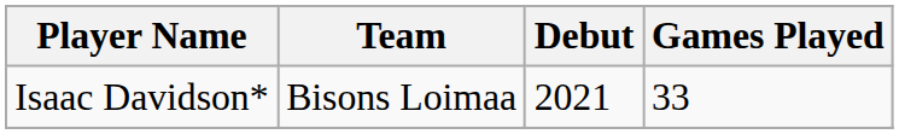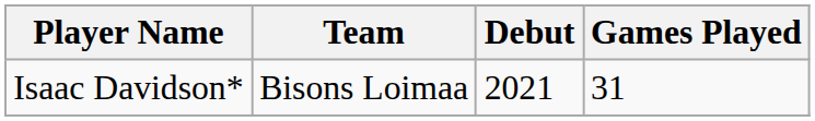 <table class="wikitable">
 <tr>
 <th>Player Name</th>
 <th>Team</th>
 <th>Debut</th>
 <th>Games Played</th>
 </tr>
 <tr>
 <td>Isaac Davidson*</td>
 <td>Bisons Loimaa</td>
 <td>2021</td>
-<td>33</td>
+<td>31</td>
 </tr>
 <tr>
 </tr>
 </table>
